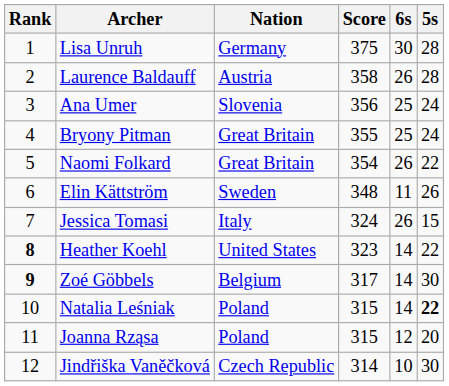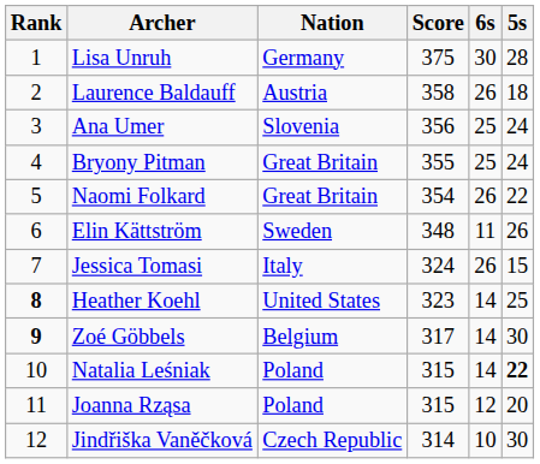 <table class="wikitable sortable" style="text-align:center">
 <tr>
 <th>Rank</th>
 <th>Archer</th>
 <th>Nation</th>
 <th>Score</th>
 <th>6s</th>
 <th>5s</th>
 </tr>
 <tr>
 <td>1</td>
 <td align=left><a href='#'>Lisa Unruh</a></td>
 <td align=left> <a href='#'>Germany</a></td>
 <td>375</td>
 <td>30</td>
 <td>28</td>
 </tr>
 <tr>
 <td>2</td>
 <td align=left><a href='#'>Laurence Baldauff</a></td>
 <td align=left> <a href='#'>Austria</a></td>
 <td>358</td>
 <td>26</td>
-<td>28</td>
+<td>18</td>
 </tr>
 <tr>
 <td>3</td>
 <td align=left><a href='#'>Ana Umer</a></td>
 <td align=left> <a href='#'>Slovenia</a></td>
 <td>356</td>
 <td>25</td>
 <td>24</td>
 </tr>
 <tr>
 <td>4</td>
 <td align=left><a href='#'>Bryony Pitman</a></td>
 <td align=left> <a href='#'>Great Britain</a></td>
 <td>355</td>
 <td>25</td>
 <td>24</td>
 </tr>
 <tr>
 <td>5</td>
 <td align=left><a href='#'>Naomi Folkard</a></td>
 <td align=left> <a href='#'>Great Britain</a></td>
 <td>354</td>
 <td>26</td>
 <td>22</td>
 </tr>
 <tr>
 <td>6</td>
 <td align=left><a href='#'>Elin Kättström</a></td>
 <td align=left> <a href='#'>Sweden</a></td>
 <td>348</td>
 <td>11</td>
 <td>26</td>
 </tr>
 <tr>
 <td>7</td>
 <td align=left><a href='#'>Jessica Tomasi</a></td>
 <td align=left> <a href='#'>Italy</a></td>
 <td>324</td>
 <td>26</td>
 <td>15</td>
 </tr>
 <tr>
 <td><strong>8</strong></td>
 <td align=left><a href='#'>Heather Koehl</a></td>
 <td align=left> <a href='#'>United States</a></td>
 <td>323</td>
 <td>14</td>
-<td>22</td>
+<td>25</td>
 </tr>
 <tr>
 <td><strong>9</strong></td>
 <td align=left><a href='#'>Zoé Göbbels</a></td>
 <td align=left> <a href='#'>Belgium</a></td>
 <td>317</td>
 <td>14</td>
 <td>30</td>
 </tr>
 <tr>
 <td>10</td>
 <td align=left><a href='#'>Natalia Leśniak</a></td>
 <td align=left> <a href='#'>Poland</a></td>
 <td>315</td>
 <td>14</td>
 <td><strong>22</strong></td>
 </tr>
 <tr>
 <td>11</td>
 <td align=left><a href='#'>Joanna Rząsa</a></td>
 <td align=left> <a href='#'>Poland</a></td>
 <td>315</td>
 <td>12</td>
 <td>20</td>
 </tr>
 <tr>
 <td>12</td>
 <td align=left><a href='#'>Jindřiška Vaněčková</a></td>
 <td align=left> <a href='#'>Czech Republic</a></td>
 <td>314</td>
 <td>10</td>
 <td>30</td>
 </tr>
 </table>
